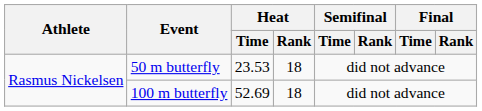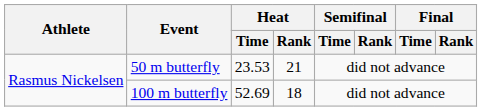 <table class="wikitable" style="text-align:center; font-size:90%">
 <tr>
 <th rowspan="2">Athlete</th>
 <th rowspan="2">Event</th>
 <th colspan="2">Heat</th>
 <th colspan="2">Semifinal</th>
 <th colspan="2">Final</th>
 </tr>
 <tr style="font-size:95%">
 <th>Time</th>
 <th>Rank</th>
 <th>Time</th>
 <th>Rank</th>
 <th>Time</th>
 <th>Rank</th>
 </tr>
 <tr>
 <td rowspan=2 align=left><a href='#'>Rasmus Nickelsen</a></td>
 <td align=left><a href='#'>50 m butterfly</a></td>
 <td>23.53</td>
-<td>18</td>
+<td>21</td>
 <td colspan=4>did not advance</td>
 </tr>
 <tr>
 <td align=left><a href='#'>100 m butterfly</a></td>
 <td>52.69</td>
 <td>18</td>
 <td colspan=4>did not advance</td>
 </tr>
 </table>
